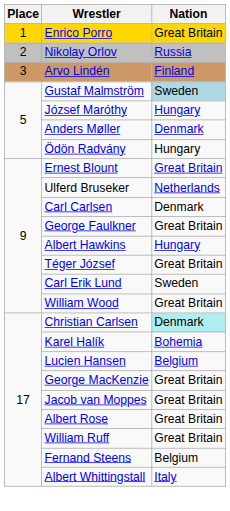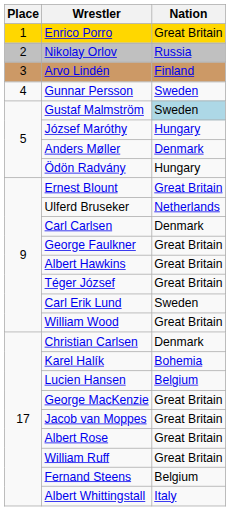 <table class=wikitable>
 <tr>
 <th>Place</th>
 <th>Wrestler</th>
 <th>Nation</th>
 </tr>
 <tr bgcolor=gold>
 <td align=center>1</td>
 <td><a href='#'>Enrico Porro</a></td>
 <td> Great Britain</td>
 </tr>
 <tr bgcolor=silver>
 <td align=center>2</td>
 <td><a href='#'>Nikolay Orlov</a></td>
 <td> <a href='#'>Russia</a></td>
 </tr>
 <tr bgcolor=cc9966>
 <td align=center>3</td>
 <td><a href='#'>Arvo Lindén</a></td>
 <td> <a href='#'>Finland</a></td>
+</tr>
+<tr>
+<td align=center>4</td>
+<td><a href='#'>Gunnar Persson</a></td>
+<td> <a href='#'>Sweden</a></td>
 </tr>
 <tr>
 <td align=center rowspan=4>5</td>
 <td><a href='#'>Gustaf Malmström</a></td>
 <td style="background: lightblue;"> Sweden</td>
 </tr>
 <tr>
 <td><a href='#'>József Maróthy</a></td>
 <td> <a href='#'>Hungary</a></td>
 </tr>
 <tr>
 <td><a href='#'>Anders Møller</a></td>
 <td> <a href='#'>Denmark</a></td>
 </tr>
 <tr>
 <td><a href='#'>Ödön Radvány</a></td>
 <td> Hungary</td>
 </tr>
 <tr>
 <td align=center rowspan=8>9</td>
 <td><a href='#'>Ernest Blount</a></td>
 <td> <a href='#'>Great Britain</a></td>
 </tr>
 <tr>
 <td>Ulferd Bruseker</td>
 <td> <a href='#'>Netherlands</a></td>
 </tr>
 <tr>
 <td><a href='#'>Carl Carlsen</a></td>
 <td> Denmark</td>
 </tr>
 <tr>
 <td><a href='#'>George Faulkner</a></td>
 <td> Great Britain</td>
 </tr>
 <tr>
 <td><a href='#'>Albert Hawkins</a></td>
-<td> <a href='#'>Hungary</a></td>
+<td> Great Britain</td>
 </tr>
 <tr>
 <td><a href='#'>Téger József</a></td>
 <td> Great Britain</td>
 </tr>
 <tr>
 <td><a href='#'>Carl Erik Lund</a></td>
 <td> Sweden</td>
 </tr>
 <tr>
 <td><a href='#'>William Wood</a></td>
 <td> Great Britain</td>
 </tr>
 <tr>
 <td align=center rowspan=9>17</td>
 <td><a href='#'>Christian Carlsen</a></td>
-<td style="background: paleturquoise;"> Denmark</td>
+<td> Denmark</td>
 </tr>
 <tr>
 <td><a href='#'>Karel Halík</a></td>
 <td> <a href='#'>Bohemia</a></td>
 </tr>
 <tr>
 <td><a href='#'>Lucien Hansen</a></td>
 <td> <a href='#'>Belgium</a></td>
 </tr>
 <tr>
 <td><a href='#'>George MacKenzie</a></td>
 <td> Great Britain</td>
 </tr>
 <tr>
 <td><a href='#'>Jacob van Moppes</a></td>
 <td> Great Britain</td>
 </tr>
 <tr>
 <td><a href='#'>Albert Rose</a></td>
 <td> Great Britain</td>
 </tr>
 <tr>
 <td><a href='#'>William Ruff</a></td>
 <td> Great Britain</td>
 </tr>
 <tr>
 <td><a href='#'>Fernand Steens</a></td>
 <td> Belgium</td>
 </tr>
 <tr>
 <td><a href='#'>Albert Whittingstall</a></td>
 <td> <a href='#'>Italy</a></td>
 </tr>
 </table>
